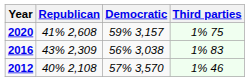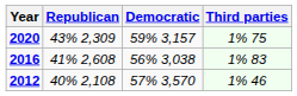 <table class="wikitable" style="float:right; font-size:95%;">
 <tr bgcolor=lightgrey>
 <th>Year</th>
 <th><a href='#'>Republican</a></th>
 <th><a href='#'>Democratic</a></th>
 <th><a href='#'>Third parties</a></th>
 </tr>
 <tr>
 <td><strong><a href='#'>2020</a></strong></td>
-<td style="text-align:center;" ><em>41%</em> <em>2,608</em></td>
+<td style="text-align:center;" ><em>43%</em> <em>2,309</em></td>
 <td style="text-align:center;" ><em>59%</em> <em>3,157</em></td>
 <td style="text-align:center; background:honeyDew;"><em>1%</em> <em>75</em></td>
 </tr>
 <tr>
 <td><strong><a href='#'>2016</a></strong></td>
-<td style="text-align:center;" ><em>43%</em> <em>2,309</em></td>
+<td style="text-align:center;" ><em>41%</em> <em>2,608</em></td>
 <td style="text-align:center;" ><em>56%</em> <em>3,038</em></td>
 <td style="text-align:center; background:honeyDew;"><em>1%</em> <em>83</em></td>
 </tr>
 <tr>
 <td><strong><a href='#'>2012</a></strong></td>
 <td style="text-align:center;" ><em>40%</em> <em>2,108</em></td>
 <td style="text-align:center;" ><em>57%</em> <em>3,570</em></td>
 <td style="text-align:center; background:honeyDew;"><em>1%</em> <em>46</em></td>
 </tr>
 </table>
